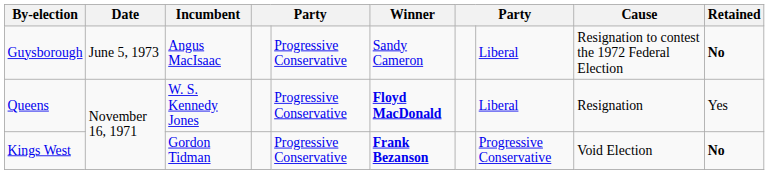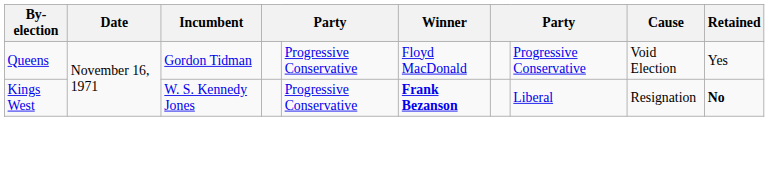 <table class=wikitable style="width:100%">
 <tr>
 <th>By-election</th>
 <th>Date</th>
 <th>Incumbent</th>
 <th colspan=2>Party</th>
 <th>Winner</th>
 <th colspan=2>Party</th>
 <th>Cause</th>
 <th>Retained</th>
 </tr>
 <tr>
-<td><a href='#'>Guysborough</a></td>
-<td>June 5, 1973</td>
-<td><a href='#'>Angus MacIsaac</a></td>
+<td><a href='#'>Queens</a></td>
+<td rowspan="2">November 16, 1971</td>
+<td><a href='#'>Gordon Tidman</a></td>
 <td>    </td>
 <td><a href='#'>Progressive Conservative</a></td>
-<td><a href='#'>Sandy Cameron</a></td>
-<td>    </td>
-<td><a href='#'>Liberal</a></td>
-<td>Resignation to contest the 1972 Federal Election</td>
-<td><strong>No</strong></td>
-</tr>
-<tr>
-<td><a href='#'>Queens</a></td>
-<td rowspan="2">November 16, 1971</td>
-<td><a href='#'>W. S. Kennedy Jones</a></td>
+<td><a href='#'>Floyd MacDonald</a></td>
 <td>    </td>
 <td><a href='#'>Progressive Conservative</a></td>
-<td><strong><a href='#'>Floyd MacDonald</a></strong></td>
-<td>    </td>
-<td><a href='#'>Liberal</a></td>
-<td>Resignation</td>
+<td>Void Election</td>
 <td>Yes</td>
 </tr>
 <tr>
 <td><a href='#'>Kings West</a></td>
-<td><a href='#'>Gordon Tidman</a></td>
+<td><a href='#'>W. S. Kennedy Jones</a></td>
 <td>    </td>
 <td><a href='#'>Progressive Conservative</a></td>
 <td><strong><a href='#'>Frank Bezanson</a></strong></td>
 <td>    </td>
-<td><a href='#'>Progressive Conservative</a></td>
-<td>Void Election</td>
+<td><a href='#'>Liberal</a></td>
+<td>Resignation</td>
 <td><strong>No</strong></td>
 </tr>
 </table>
